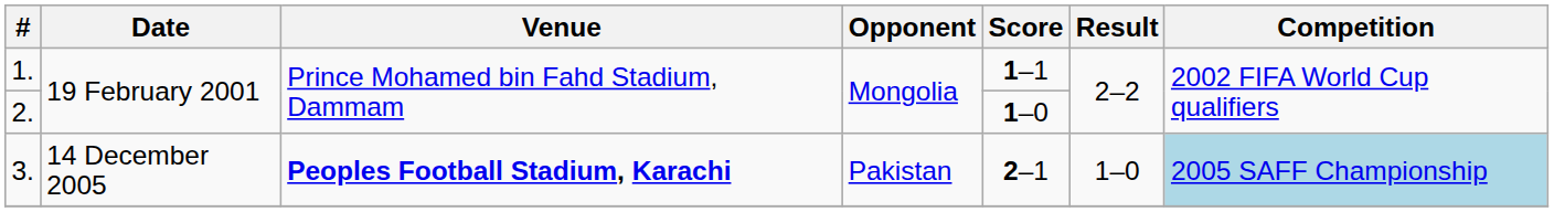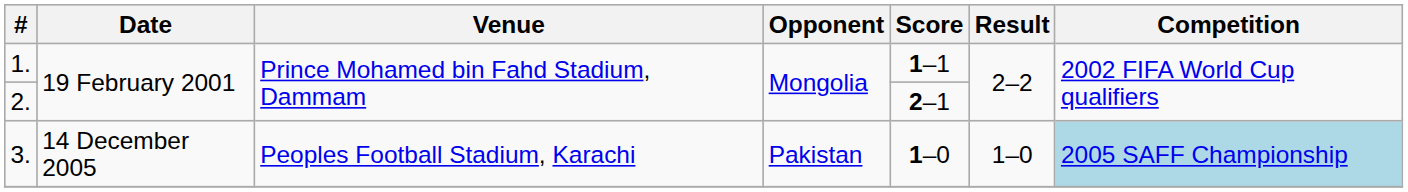 <table class="wikitable" style="font-size:95%">
 <tr>
 <th>#</th>
 <th>Date</th>
 <th>Venue</th>
 <th>Opponent</th>
 <th>Score</th>
 <th>Result</th>
 <th>Competition</th>
 </tr>
 <tr>
 <td>1.</td>
 <td rowspan=2>19 February 2001</td>
 <td rowspan=2><a href='#'>Prince Mohamed bin Fahd Stadium</a>, <a href='#'>Dammam</a></td>
 <td rowspan=2> <a href='#'>Mongolia</a></td>
 <td style="text-align:center;"><strong>1</strong>–1</td>
 <td rowspan=2 style="text-align:center;">2–2</td>
 <td rowspan=2><a href='#'>2002 FIFA World Cup qualifiers</a></td>
 </tr>
 <tr>
 <td>2.</td>
-<td style="text-align:center;"><strong>1</strong>–0</td>
+<td style="text-align:center;"><strong>2</strong>–1</td>
 </tr>
 <tr>
 <td>3.</td>
 <td>14 December 2005</td>
-<td><strong><a href='#'>Peoples Football Stadium</a>, <a href='#'>Karachi</a></strong></td>
+<td><a href='#'>Peoples Football Stadium</a>, <a href='#'>Karachi</a></td>
 <td> <a href='#'>Pakistan</a></td>
-<td style="text-align:center;"><strong>2</strong>–1</td>
+<td style="text-align:center;"><strong>1</strong>–0</td>
 <td style="text-align:center;">1–0</td>
 <td style="background: lightblue;"><a href='#'>2005 SAFF Championship</a></td>
 </tr>
 <tr>
 </tr>
 </table>
